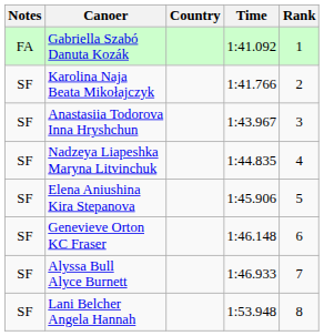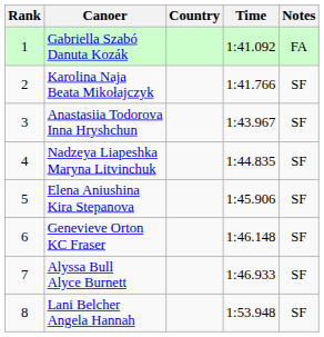 <table class="wikitable" style="text-align:center;">
 <tr>
-<th>Notes</th>
+<th>Rank</th>
 <th>Canoer</th>
 <th>Country</th>
 <th>Time</th>
-<th>Rank</th>
+<th>Notes</th>
 </tr>
 <tr bgcolor=ccffcc>
-<td>FA</td>
+<td>1</td>
 <td align="left"><a href='#'>Gabriella Szabó</a><br><a href='#'>Danuta Kozák</a></td>
 <td align=left></td>
 <td>1:41.092</td>
-<td>1</td>
+<td>FA</td>
 </tr>
 <tr>
-<td>SF</td>
+<td>2</td>
 <td align="left"><a href='#'>Karolina Naja</a><br><a href='#'>Beata Mikołajczyk</a></td>
 <td align="left"></td>
 <td>1:41.766</td>
-<td>2</td>
+<td>SF</td>
 </tr>
 <tr>
-<td>SF</td>
+<td>3</td>
 <td align="left"><a href='#'>Anastasiia Todorova</a><br><a href='#'>Inna Hryshchun</a></td>
 <td align="left"></td>
 <td>1:43.967</td>
-<td>3</td>
+<td>SF</td>
 </tr>
 <tr>
-<td>SF</td>
+<td>4</td>
 <td align="left"><a href='#'>Nadzeya Liapeshka</a><br><a href='#'>Maryna Litvinchuk</a></td>
 <td align="left"></td>
 <td>1:44.835</td>
-<td>4</td>
+<td>SF</td>
 </tr>
 <tr>
-<td>SF</td>
+<td>5</td>
 <td align="left"><a href='#'>Elena Aniushina</a><br><a href='#'>Kira Stepanova</a></td>
 <td align="left"></td>
 <td>1:45.906</td>
-<td>5</td>
+<td>SF</td>
 </tr>
 <tr>
-<td>SF</td>
+<td>6</td>
 <td align="left"><a href='#'>Genevieve Orton</a><br><a href='#'>KC Fraser</a></td>
 <td align="left"></td>
 <td>1:46.148</td>
-<td>6</td>
+<td>SF</td>
 </tr>
 <tr>
-<td>SF</td>
+<td>7</td>
 <td align="left"><a href='#'>Alyssa Bull</a><br><a href='#'>Alyce Burnett</a></td>
 <td align="left"></td>
 <td>1:46.933</td>
-<td>7</td>
+<td>SF</td>
 </tr>
 <tr>
-<td>SF</td>
+<td>8</td>
 <td align="left"><a href='#'>Lani Belcher</a><br><a href='#'>Angela Hannah</a></td>
 <td align="left"></td>
 <td>1:53.948</td>
-<td>8</td>
+<td>SF</td>
 </tr>
 </table>
